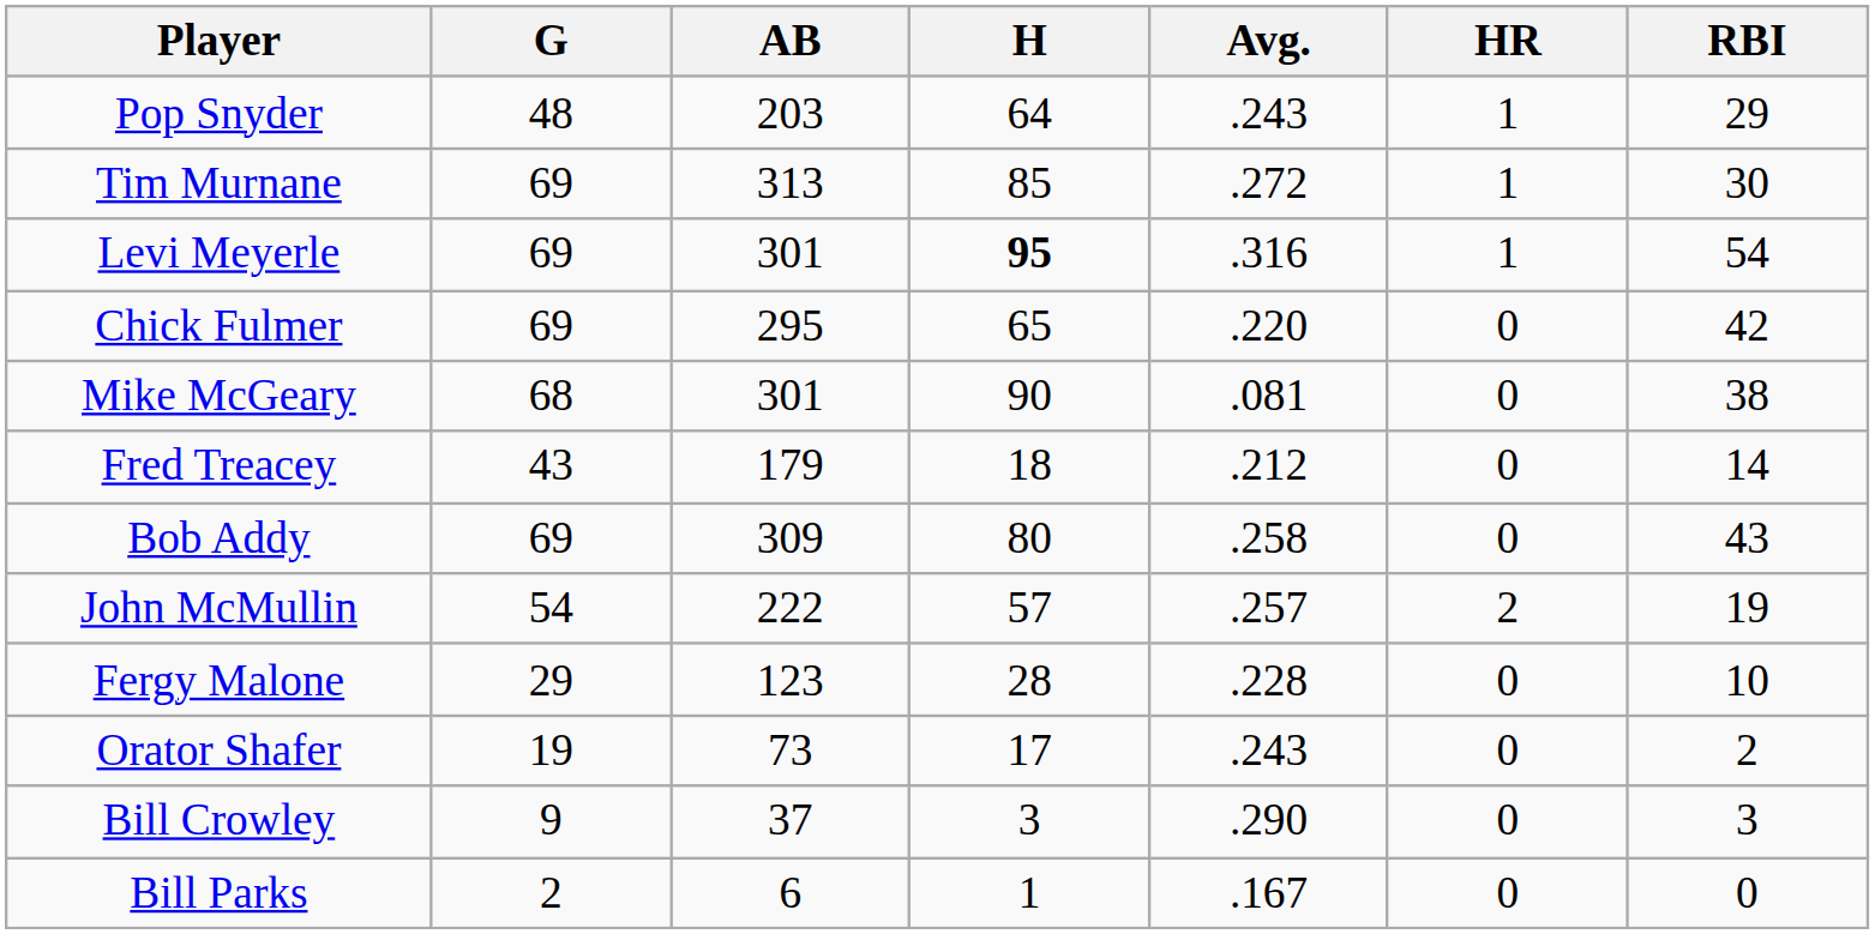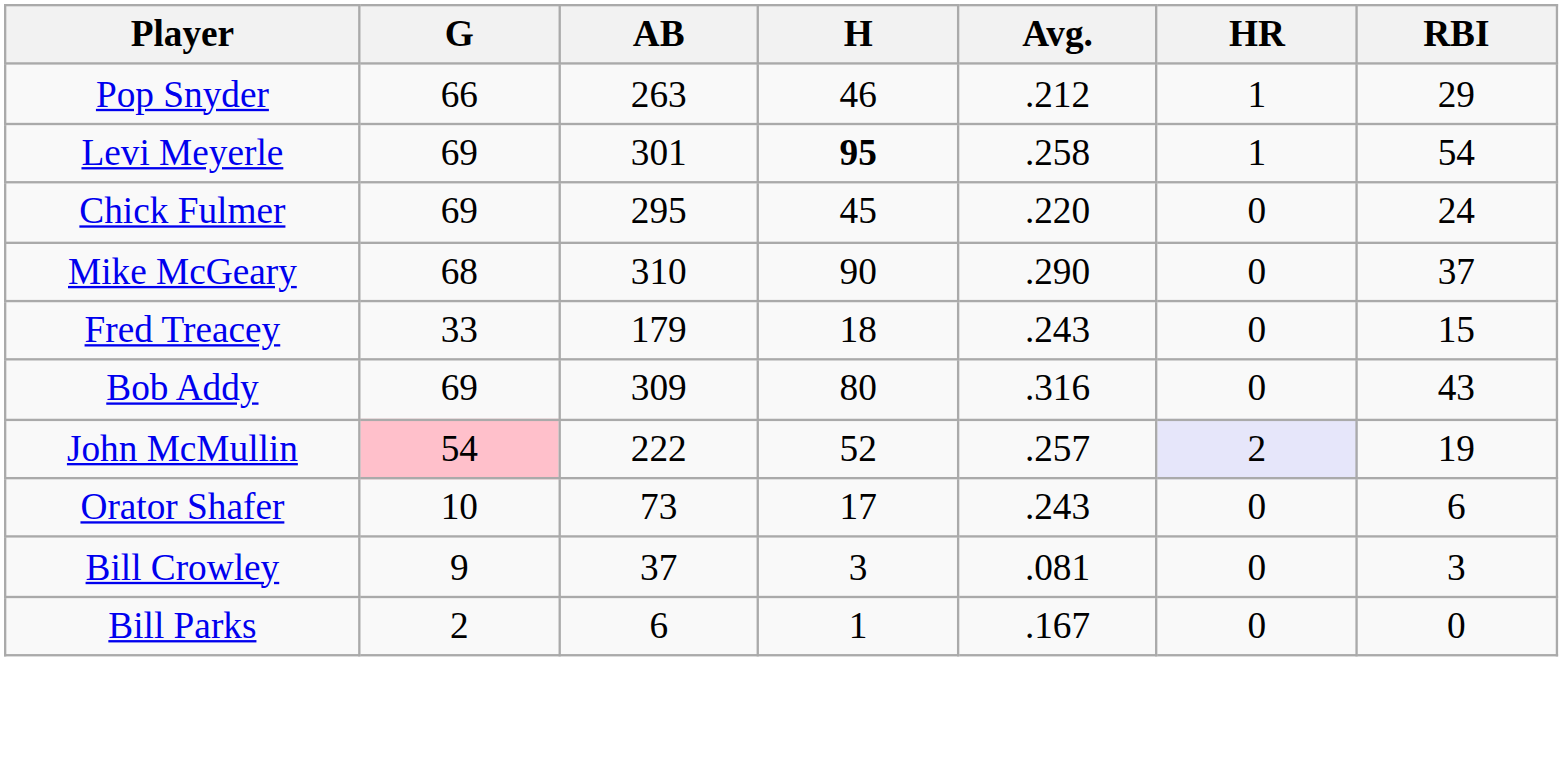 <table class="wikitable sortable">
 <tr>
 <th bgcolor="#DDDDFF" width="16%">Player</th>
 <th bgcolor="#DDDDFF" width="9%">G</th>
 <th bgcolor="#DDDDFF" width="9%">AB</th>
 <th bgcolor="#DDDDFF" width="9%">H</th>
 <th bgcolor="#DDDDFF" width="9%">Avg.</th>
 <th bgcolor="#DDDDFF" width="9%">HR</th>
 <th bgcolor="#DDDDFF" width="9%">RBI</th>
 </tr>
 <tr align=center>
 <td><a href='#'>Pop Snyder</a></td>
-<td>48</td>
-<td>203</td>
-<td>64</td>
-<td>.243</td>
+<td>66</td>
+<td>263</td>
+<td>46</td>
+<td>.212</td>
 <td>1</td>
 <td>29</td>
-</tr>
-<tr align=center>
-<td><a href='#'>Tim Murnane</a></td>
-<td>69</td>
-<td>313</td>
-<td>85</td>
-<td>.272</td>
-<td>1</td>
-<td>30</td>
 </tr>
 <tr align=center>
 <td><a href='#'>Levi Meyerle</a></td>
 <td>69</td>
 <td>301</td>
 <td><strong>95</strong></td>
-<td>.316</td>
+<td>.258</td>
 <td>1</td>
 <td>54</td>
 </tr>
 <tr align=center>
 <td><a href='#'>Chick Fulmer</a></td>
 <td>69</td>
 <td>295</td>
-<td>65</td>
+<td>45</td>
 <td>.220</td>
 <td>0</td>
-<td>42</td>
+<td>24</td>
 </tr>
 <tr align=center>
 <td><a href='#'>Mike McGeary</a></td>
 <td>68</td>
-<td>301</td>
+<td>310</td>
 <td>90</td>
-<td>.081</td>
+<td>.290</td>
 <td>0</td>
-<td>38</td>
+<td>37</td>
 </tr>
 <tr align=center>
 <td><a href='#'>Fred Treacey</a></td>
-<td>43</td>
+<td>33</td>
 <td>179</td>
 <td>18</td>
-<td>.212</td>
+<td>.243</td>
 <td>0</td>
-<td>14</td>
+<td>15</td>
 </tr>
 <tr align=center>
 <td><a href='#'>Bob Addy</a></td>
 <td>69</td>
 <td>309</td>
 <td>80</td>
-<td>.258</td>
+<td>.316</td>
 <td>0</td>
 <td>43</td>
 </tr>
 <tr align=center>
 <td><a href='#'>John McMullin</a></td>
-<td>54</td>
+<td style="background: pink;">54</td>
 <td>222</td>
-<td>57</td>
+<td>52</td>
 <td>.257</td>
-<td>2</td>
+<td style="background: lavender;">2</td>
 <td>19</td>
 </tr>
 <tr align=center>
-<td><a href='#'>Fergy Malone</a></td>
-<td>29</td>
-<td>123</td>
-<td>28</td>
-<td>.228</td>
-<td>0</td>
+<td><a href='#'>Orator Shafer</a></td>
 <td>10</td>
-</tr>
-<tr align=center>
-<td><a href='#'>Orator Shafer</a></td>
-<td>19</td>
 <td>73</td>
 <td>17</td>
 <td>.243</td>
 <td>0</td>
-<td>2</td>
+<td>6</td>
 </tr>
 <tr align=center>
 <td><a href='#'>Bill Crowley</a></td>
 <td>9</td>
 <td>37</td>
 <td>3</td>
-<td>.290</td>
+<td>.081</td>
 <td>0</td>
 <td>3</td>
 </tr>
 <tr align=center>
 <td><a href='#'>Bill Parks</a></td>
 <td>2</td>
 <td>6</td>
 <td>1</td>
 <td>.167</td>
 <td>0</td>
 <td>0</td>
 </tr>
 </table>
